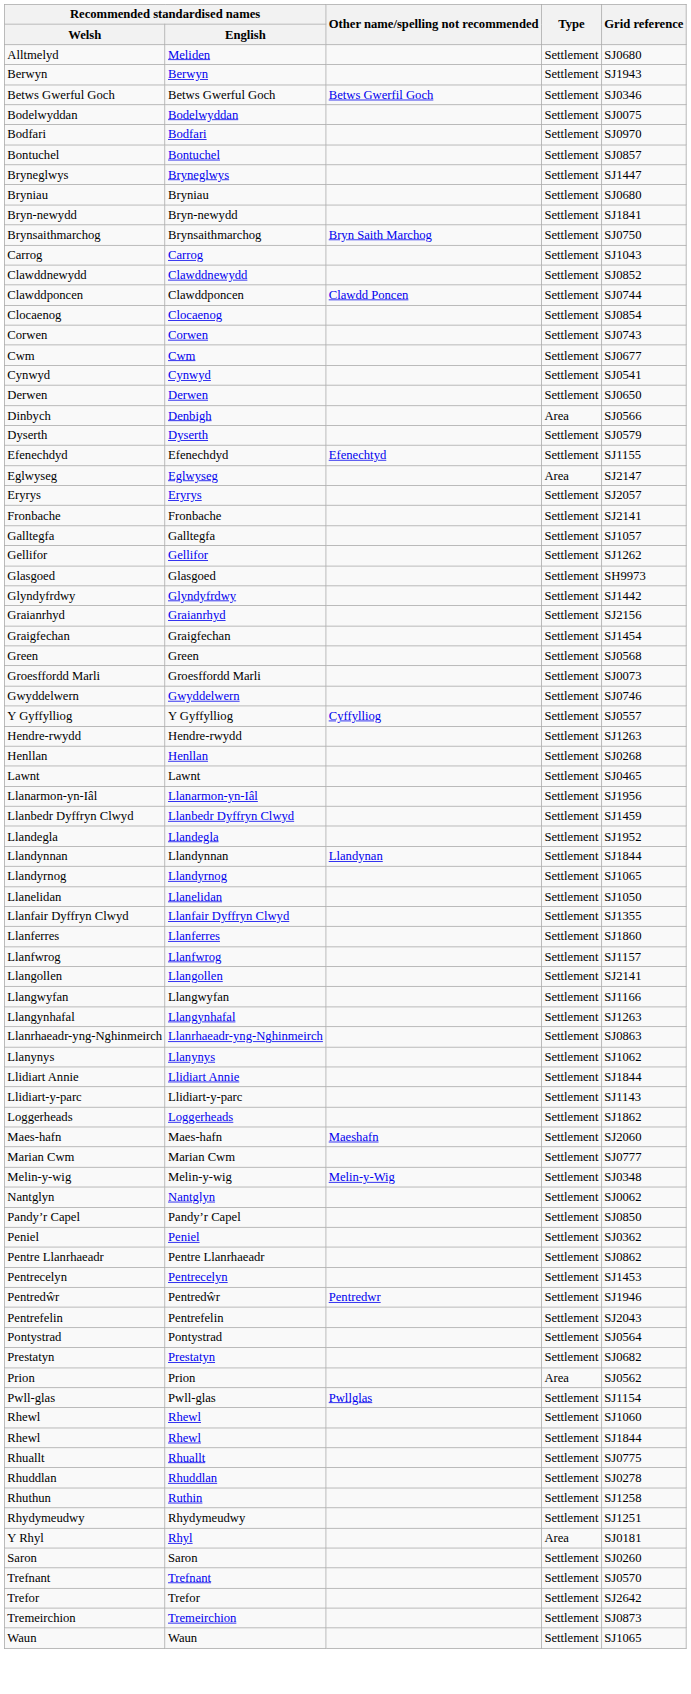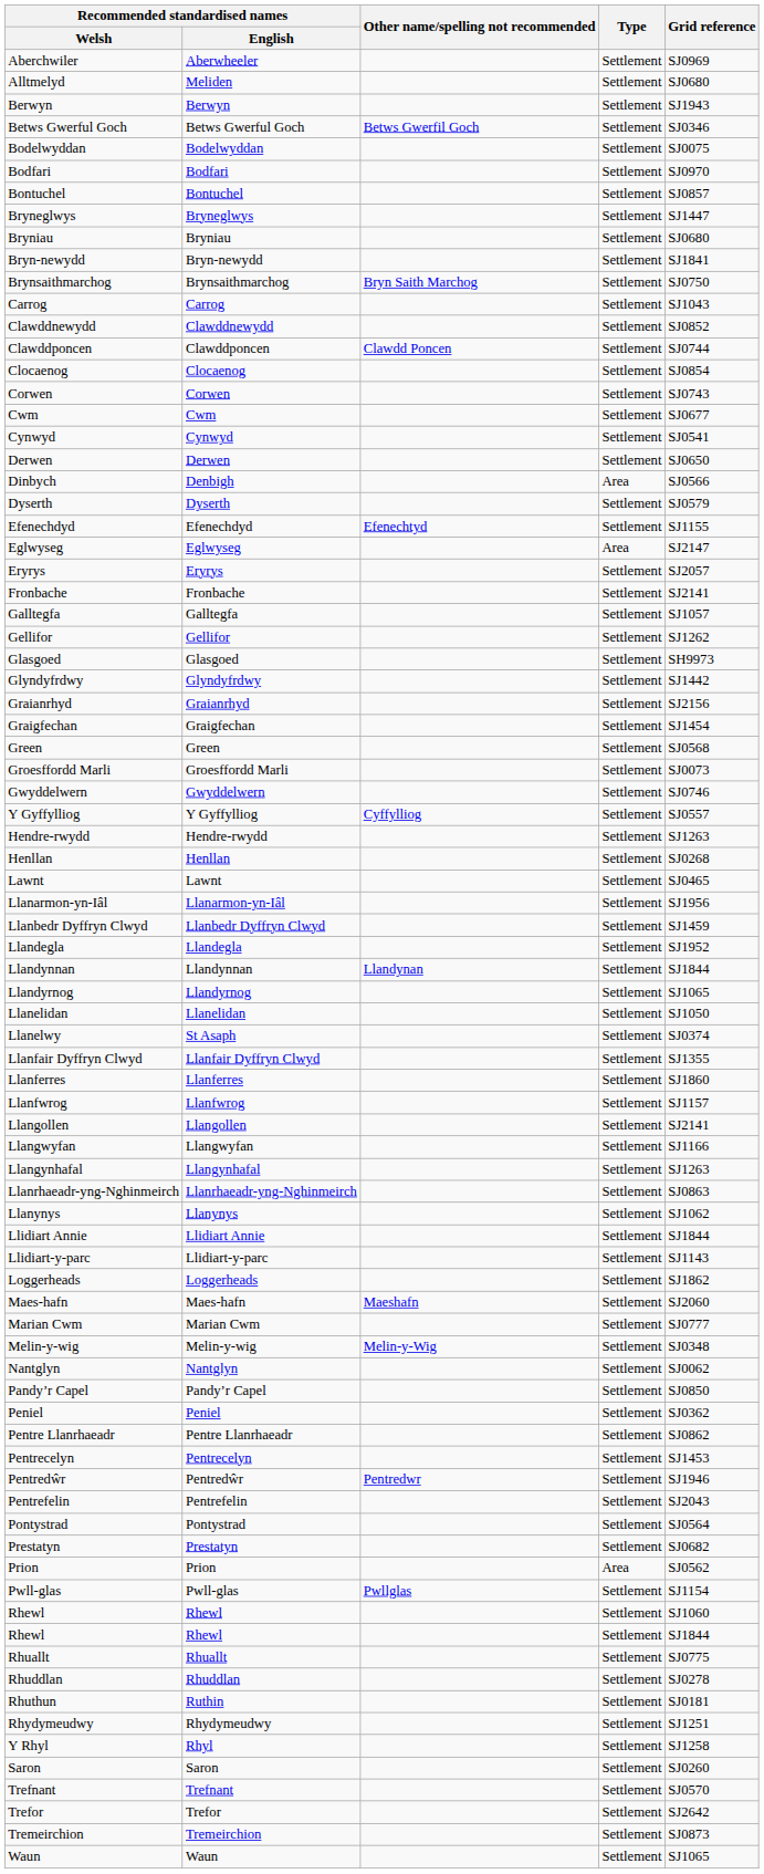 <table class="wikitable sortable">
 <tr>
 <th colspan="2">Recommended standardised names</th>
 <th rowspan="2">Other name/spelling not recommended</th>
 <th rowspan="2">Type</th>
 <th rowspan="2">Grid reference</th>
 </tr>
 <tr>
 <th>Welsh</th>
 <th>English</th>
+</tr>
+<tr>
+<td>Aberchwiler</td>
+<td><a href='#'>Aberwheeler</a></td>
+<td></td>
+<td>Settlement</td>
+<td>SJ0969</td>
 </tr>
 <tr>
 <td>Alltmelyd</td>
 <td><a href='#'>Meliden</a></td>
 <td></td>
 <td>Settlement</td>
 <td>SJ0680</td>
 </tr>
 <tr>
 <td>Berwyn</td>
 <td><a href='#'>Berwyn</a></td>
 <td></td>
 <td>Settlement</td>
 <td>SJ1943</td>
 </tr>
 <tr>
 <td>Betws Gwerful Goch</td>
 <td>Betws Gwerful Goch</td>
 <td><a href='#'>Betws Gwerfil Goch</a></td>
 <td>Settlement</td>
 <td>SJ0346</td>
 </tr>
 <tr>
 <td>Bodelwyddan</td>
 <td><a href='#'>Bodelwyddan</a></td>
 <td></td>
 <td>Settlement</td>
 <td>SJ0075</td>
 </tr>
 <tr>
 <td>Bodfari</td>
 <td><a href='#'>Bodfari</a></td>
 <td></td>
 <td>Settlement</td>
 <td>SJ0970</td>
 </tr>
 <tr>
 <td>Bontuchel</td>
 <td><a href='#'>Bontuchel</a></td>
 <td></td>
 <td>Settlement</td>
 <td>SJ0857</td>
 </tr>
 <tr>
 <td>Bryneglwys</td>
 <td><a href='#'>Bryneglwys</a></td>
 <td></td>
 <td>Settlement</td>
 <td>SJ1447</td>
 </tr>
 <tr>
 <td>Bryniau</td>
 <td>Bryniau</td>
 <td></td>
 <td>Settlement</td>
 <td>SJ0680</td>
 </tr>
 <tr>
 <td>Bryn-newydd</td>
 <td>Bryn-newydd</td>
 <td></td>
 <td>Settlement</td>
 <td>SJ1841</td>
 </tr>
 <tr>
 <td>Brynsaithmarchog</td>
 <td>Brynsaithmarchog</td>
 <td><a href='#'>Bryn Saith Marchog</a></td>
 <td>Settlement</td>
 <td>SJ0750</td>
 </tr>
 <tr>
 <td>Carrog</td>
 <td><a href='#'>Carrog</a></td>
 <td></td>
 <td>Settlement</td>
 <td>SJ1043</td>
 </tr>
 <tr>
 <td>Clawddnewydd</td>
 <td><a href='#'>Clawddnewydd</a></td>
 <td></td>
 <td>Settlement</td>
 <td>SJ0852</td>
 </tr>
 <tr>
 <td>Clawddponcen</td>
 <td>Clawddponcen</td>
 <td><a href='#'>Clawdd Poncen</a></td>
 <td>Settlement</td>
 <td>SJ0744</td>
 </tr>
 <tr>
 <td>Clocaenog</td>
 <td><a href='#'>Clocaenog</a></td>
 <td></td>
 <td>Settlement</td>
 <td>SJ0854</td>
 </tr>
 <tr>
 <td>Corwen</td>
 <td><a href='#'>Corwen</a></td>
 <td></td>
 <td>Settlement</td>
 <td>SJ0743</td>
 </tr>
 <tr>
 <td>Cwm</td>
 <td><a href='#'>Cwm</a></td>
 <td></td>
 <td>Settlement</td>
 <td>SJ0677</td>
 </tr>
 <tr>
 <td>Cynwyd</td>
 <td><a href='#'>Cynwyd</a></td>
 <td></td>
 <td>Settlement</td>
 <td>SJ0541</td>
 </tr>
 <tr>
 <td>Derwen</td>
 <td><a href='#'>Derwen</a></td>
 <td></td>
 <td>Settlement</td>
 <td>SJ0650</td>
 </tr>
 <tr>
 <td>Dinbych</td>
 <td><a href='#'>Denbigh</a></td>
 <td></td>
 <td>Area</td>
 <td>SJ0566</td>
 </tr>
 <tr>
 <td>Dyserth</td>
 <td><a href='#'>Dyserth</a></td>
 <td></td>
 <td>Settlement</td>
 <td>SJ0579</td>
 </tr>
 <tr>
 <td>Efenechdyd</td>
 <td>Efenechdyd</td>
 <td><a href='#'>Efenechtyd</a></td>
 <td>Settlement</td>
 <td>SJ1155</td>
 </tr>
 <tr>
 <td>Eglwyseg</td>
 <td><a href='#'>Eglwyseg</a></td>
 <td></td>
 <td>Area</td>
 <td>SJ2147</td>
 </tr>
 <tr>
 <td>Eryrys</td>
 <td><a href='#'>Eryrys</a></td>
 <td></td>
 <td>Settlement</td>
 <td>SJ2057</td>
 </tr>
 <tr>
 <td>Fronbache</td>
 <td>Fronbache</td>
 <td></td>
 <td>Settlement</td>
 <td>SJ2141</td>
 </tr>
 <tr>
 <td>Galltegfa</td>
 <td>Galltegfa</td>
 <td></td>
 <td>Settlement</td>
 <td>SJ1057</td>
 </tr>
 <tr>
 <td>Gellifor</td>
 <td><a href='#'>Gellifor</a></td>
 <td></td>
 <td>Settlement</td>
 <td>SJ1262</td>
 </tr>
 <tr>
 <td>Glasgoed</td>
 <td>Glasgoed</td>
 <td></td>
 <td>Settlement</td>
 <td>SH9973</td>
 </tr>
 <tr>
 <td>Glyndyfrdwy</td>
 <td><a href='#'>Glyndyfrdwy</a></td>
 <td></td>
 <td>Settlement</td>
 <td>SJ1442</td>
 </tr>
 <tr>
 <td>Graianrhyd</td>
 <td><a href='#'>Graianrhyd</a></td>
 <td></td>
 <td>Settlement</td>
 <td>SJ2156</td>
 </tr>
 <tr>
 <td>Graigfechan</td>
 <td>Graigfechan</td>
 <td></td>
 <td>Settlement</td>
 <td>SJ1454</td>
 </tr>
 <tr>
 <td>Green</td>
 <td>Green</td>
 <td></td>
 <td>Settlement</td>
 <td>SJ0568</td>
 </tr>
 <tr>
 <td>Groesffordd Marli</td>
 <td>Groesffordd Marli</td>
 <td></td>
 <td>Settlement</td>
 <td>SJ0073</td>
 </tr>
 <tr>
 <td>Gwyddelwern</td>
 <td><a href='#'>Gwyddelwern</a></td>
 <td></td>
 <td>Settlement</td>
 <td>SJ0746</td>
 </tr>
 <tr>
 <td>Y Gyffylliog</td>
 <td>Y Gyffylliog</td>
 <td><a href='#'>Cyffylliog</a></td>
 <td>Settlement</td>
 <td>SJ0557</td>
 </tr>
 <tr>
 <td>Hendre-rwydd</td>
 <td>Hendre-rwydd</td>
 <td></td>
 <td>Settlement</td>
 <td>SJ1263</td>
 </tr>
 <tr>
 <td>Henllan</td>
 <td><a href='#'>Henllan</a></td>
 <td></td>
 <td>Settlement</td>
 <td>SJ0268</td>
 </tr>
 <tr>
 <td>Lawnt</td>
 <td>Lawnt</td>
 <td></td>
 <td>Settlement</td>
 <td>SJ0465</td>
 </tr>
 <tr>
 <td>Llanarmon-yn-Iâl</td>
 <td><a href='#'>Llanarmon-yn-Iâl</a></td>
 <td></td>
 <td>Settlement</td>
 <td>SJ1956</td>
 </tr>
 <tr>
 <td>Llanbedr Dyffryn Clwyd</td>
 <td><a href='#'>Llanbedr Dyffryn Clwyd</a></td>
 <td></td>
 <td>Settlement</td>
 <td>SJ1459</td>
 </tr>
 <tr>
 <td>Llandegla</td>
 <td><a href='#'>Llandegla</a></td>
 <td></td>
 <td>Settlement</td>
 <td>SJ1952</td>
 </tr>
 <tr>
 <td>Llandynnan</td>
 <td>Llandynnan</td>
 <td><a href='#'>Llandynan</a></td>
 <td>Settlement</td>
 <td>SJ1844</td>
 </tr>
 <tr>
 <td>Llandyrnog</td>
 <td><a href='#'>Llandyrnog</a></td>
 <td></td>
 <td>Settlement</td>
 <td>SJ1065</td>
 </tr>
 <tr>
 <td>Llanelidan</td>
 <td><a href='#'>Llanelidan</a></td>
 <td></td>
 <td>Settlement</td>
 <td>SJ1050</td>
 </tr>
 <tr>
+<td>Llanelwy</td>
+<td><a href='#'>St Asaph</a></td>
+<td></td>
+<td>Settlement</td>
+<td>SJ0374</td>
+</tr>
+<tr>
 <td>Llanfair Dyffryn Clwyd</td>
 <td><a href='#'>Llanfair Dyffryn Clwyd</a></td>
 <td></td>
 <td>Settlement</td>
 <td>SJ1355</td>
 </tr>
 <tr>
 <td>Llanferres</td>
 <td><a href='#'>Llanferres</a></td>
 <td></td>
 <td>Settlement</td>
 <td>SJ1860</td>
 </tr>
 <tr>
 <td>Llanfwrog</td>
 <td><a href='#'>Llanfwrog</a></td>
 <td></td>
 <td>Settlement</td>
 <td>SJ1157</td>
 </tr>
 <tr>
 <td>Llangollen</td>
 <td><a href='#'>Llangollen</a></td>
 <td></td>
 <td>Settlement</td>
 <td>SJ2141</td>
 </tr>
 <tr>
 <td>Llangwyfan</td>
 <td>Llangwyfan</td>
 <td></td>
 <td>Settlement</td>
 <td>SJ1166</td>
 </tr>
 <tr>
 <td>Llangynhafal</td>
 <td><a href='#'>Llangynhafal</a></td>
 <td></td>
 <td>Settlement</td>
 <td>SJ1263</td>
 </tr>
 <tr>
 <td>Llanrhaeadr-yng-Nghinmeirch</td>
 <td><a href='#'>Llanrhaeadr-yng-Nghinmeirch</a></td>
 <td></td>
 <td>Settlement</td>
 <td>SJ0863</td>
 </tr>
 <tr>
 <td>Llanynys</td>
 <td><a href='#'>Llanynys</a></td>
 <td></td>
 <td>Settlement</td>
 <td>SJ1062</td>
 </tr>
 <tr>
 <td>Llidiart Annie</td>
 <td><a href='#'>Llidiart Annie</a></td>
 <td></td>
 <td>Settlement</td>
 <td>SJ1844</td>
 </tr>
 <tr>
 <td>Llidiart-y-parc</td>
 <td>Llidiart-y-parc</td>
 <td></td>
 <td>Settlement</td>
 <td>SJ1143</td>
 </tr>
 <tr>
 <td>Loggerheads</td>
 <td><a href='#'>Loggerheads</a></td>
 <td></td>
 <td>Settlement</td>
 <td>SJ1862</td>
 </tr>
 <tr>
 <td>Maes-hafn</td>
 <td>Maes-hafn</td>
 <td><a href='#'>Maeshafn</a></td>
 <td>Settlement</td>
 <td>SJ2060</td>
 </tr>
 <tr>
 <td>Marian Cwm</td>
 <td>Marian Cwm</td>
 <td></td>
 <td>Settlement</td>
 <td>SJ0777</td>
 </tr>
 <tr>
 <td>Melin-y-wig</td>
 <td>Melin-y-wig</td>
 <td><a href='#'>Melin-y-Wig</a></td>
 <td>Settlement</td>
 <td>SJ0348</td>
 </tr>
 <tr>
 <td>Nantglyn</td>
 <td><a href='#'>Nantglyn</a></td>
 <td></td>
 <td>Settlement</td>
 <td>SJ0062</td>
 </tr>
 <tr>
 <td>Pandy’r Capel</td>
 <td>Pandy’r Capel</td>
 <td></td>
 <td>Settlement</td>
 <td>SJ0850</td>
 </tr>
 <tr>
 <td>Peniel</td>
 <td><a href='#'>Peniel</a></td>
 <td></td>
 <td>Settlement</td>
 <td>SJ0362</td>
 </tr>
 <tr>
 <td>Pentre Llanrhaeadr</td>
 <td>Pentre Llanrhaeadr</td>
 <td></td>
 <td>Settlement</td>
 <td>SJ0862</td>
 </tr>
 <tr>
 <td>Pentrecelyn</td>
 <td><a href='#'>Pentrecelyn</a></td>
 <td></td>
 <td>Settlement</td>
 <td>SJ1453</td>
 </tr>
 <tr>
 <td>Pentredŵr</td>
 <td>Pentredŵr</td>
 <td><a href='#'>Pentredwr</a></td>
 <td>Settlement</td>
 <td>SJ1946</td>
 </tr>
 <tr>
 <td>Pentrefelin</td>
 <td>Pentrefelin</td>
 <td></td>
 <td>Settlement</td>
 <td>SJ2043</td>
 </tr>
 <tr>
 <td>Pontystrad</td>
 <td>Pontystrad</td>
 <td></td>
 <td>Settlement</td>
 <td>SJ0564</td>
 </tr>
 <tr>
 <td>Prestatyn</td>
 <td><a href='#'>Prestatyn</a></td>
 <td></td>
 <td>Settlement</td>
 <td>SJ0682</td>
 </tr>
 <tr>
 <td>Prion</td>
 <td>Prion</td>
 <td></td>
 <td>Area</td>
 <td>SJ0562</td>
 </tr>
 <tr>
 <td>Pwll-glas</td>
 <td>Pwll-glas</td>
 <td><a href='#'>Pwllglas</a></td>
 <td>Settlement</td>
 <td>SJ1154</td>
 </tr>
 <tr>
 <td>Rhewl</td>
 <td><a href='#'>Rhewl</a></td>
 <td></td>
 <td>Settlement</td>
 <td>SJ1060</td>
 </tr>
 <tr>
 <td>Rhewl</td>
 <td><a href='#'>Rhewl</a></td>
 <td></td>
 <td>Settlement</td>
 <td>SJ1844</td>
 </tr>
 <tr>
 <td>Rhuallt</td>
 <td><a href='#'>Rhuallt</a></td>
 <td></td>
 <td>Settlement</td>
 <td>SJ0775</td>
 </tr>
 <tr>
 <td>Rhuddlan</td>
 <td><a href='#'>Rhuddlan</a></td>
 <td></td>
 <td>Settlement</td>
 <td>SJ0278</td>
 </tr>
 <tr>
 <td>Rhuthun</td>
 <td><a href='#'>Ruthin</a></td>
 <td></td>
 <td>Settlement</td>
-<td>SJ1258</td>
+<td>SJ0181</td>
 </tr>
 <tr>
 <td>Rhydymeudwy</td>
 <td>Rhydymeudwy</td>
 <td></td>
 <td>Settlement</td>
 <td>SJ1251</td>
 </tr>
 <tr>
 <td>Y Rhyl</td>
 <td><a href='#'>Rhyl</a></td>
 <td></td>
-<td>Area</td>
-<td>SJ0181</td>
+<td>Settlement</td>
+<td>SJ1258</td>
 </tr>
 <tr>
 <td>Saron</td>
 <td>Saron</td>
 <td></td>
 <td>Settlement</td>
 <td>SJ0260</td>
 </tr>
 <tr>
 <td>Trefnant</td>
 <td><a href='#'>Trefnant</a></td>
 <td></td>
 <td>Settlement</td>
 <td>SJ0570</td>
 </tr>
 <tr>
 <td>Trefor</td>
 <td>Trefor</td>
 <td></td>
 <td>Settlement</td>
 <td>SJ2642</td>
 </tr>
 <tr>
 <td>Tremeirchion</td>
 <td><a href='#'>Tremeirchion</a></td>
 <td></td>
 <td>Settlement</td>
 <td>SJ0873</td>
 </tr>
 <tr>
 <td>Waun</td>
 <td>Waun</td>
 <td></td>
 <td>Settlement</td>
 <td>SJ1065</td>
 </tr>
 </table>
